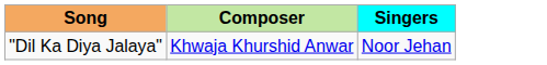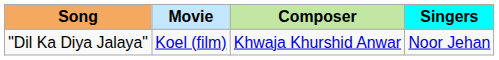 <table class="wikitable sortable">
 <tr>
 <th style="background:#f4a860">Song</th>
+<th style="background:#c2e7ff">Movie</th>
 <th style="background:#c2e7a3">Composer</th>
 <th style="background:#00ffff">Singers</th>
 </tr>
 <tr>
 <td>"Dil Ka Diya Jalaya"</td>
+<td><a href='#'>Koel (film)</a></td>
 <td><a href='#'>Khwaja Khurshid Anwar</a></td>
 <td><a href='#'>Noor Jehan</a></td>
 </tr>
 </table>
